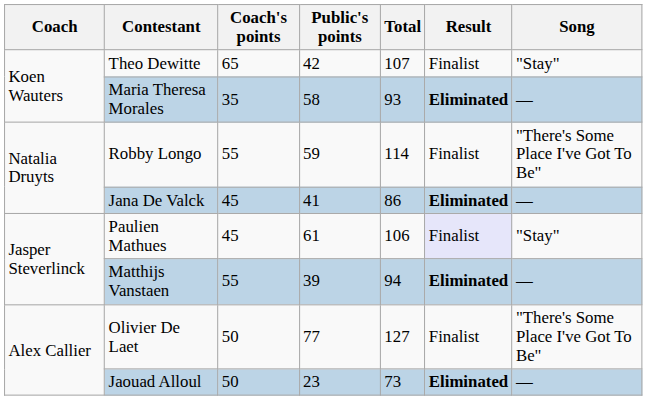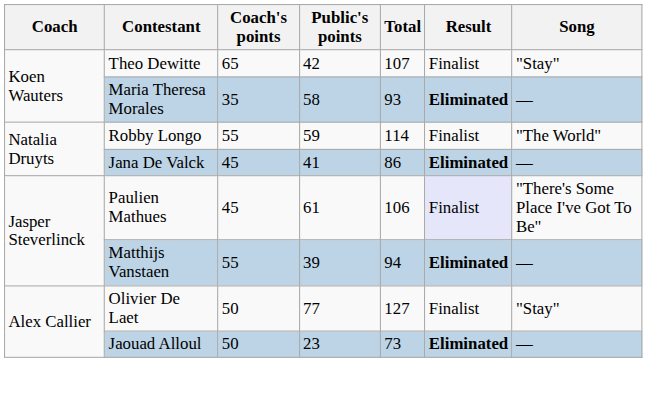 <table class="wikitable">
 <tr>
 <th>Coach</th>
 <th>Contestant</th>
 <th>Coach's points</th>
 <th>Public's points</th>
 <th>Total</th>
 <th>Result</th>
 <th>Song</th>
 </tr>
 <tr>
 <td rowspan=2>Koen Wauters</td>
 <td>Theo Dewitte</td>
 <td>65</td>
 <td>42</td>
 <td>107</td>
 <td>Finalist</td>
 <td>"Stay"</td>
 </tr>
 <tr bgcolor=#BCD4E6>
 <td>Maria Theresa Morales</td>
 <td>35</td>
 <td>58</td>
 <td>93</td>
 <td><strong>Eliminated</strong></td>
 <td>—</td>
 </tr>
 <tr>
 <td rowspan=2>Natalia Druyts</td>
 <td>Robby Longo</td>
 <td>55</td>
 <td>59</td>
 <td>114</td>
 <td>Finalist</td>
-<td>"There's Some Place I've Got To Be"</td>
+<td>"The World"</td>
 </tr>
 <tr bgcolor=#BCD4E6>
 <td>Jana De Valck</td>
 <td>45</td>
 <td>41</td>
 <td>86</td>
 <td><strong>Eliminated</strong></td>
 <td>—</td>
 </tr>
 <tr>
 <td rowspan=2>Jasper Steverlinck</td>
 <td>Paulien Mathues</td>
 <td>45</td>
 <td>61</td>
 <td>106</td>
 <td style="background: lavender;">Finalist</td>
-<td>"Stay"</td>
+<td>"There's Some Place I've Got To Be"</td>
 </tr>
 <tr bgcolor=#BCD4E6>
 <td>Matthijs Vanstaen</td>
 <td>55</td>
 <td>39</td>
 <td>94</td>
 <td><strong>Eliminated</strong></td>
 <td>—</td>
 </tr>
 <tr>
 <td rowspan=2>Alex Callier</td>
 <td>Olivier De Laet</td>
 <td>50</td>
 <td>77</td>
 <td>127</td>
 <td>Finalist</td>
-<td>"There's Some Place I've Got To Be"</td>
+<td>"Stay"</td>
 </tr>
 <tr bgcolor=#BCD4E6>
 <td>Jaouad Alloul</td>
 <td>50</td>
 <td>23</td>
 <td>73</td>
 <td><strong>Eliminated</strong></td>
 <td>—</td>
 </tr>
 </table>
